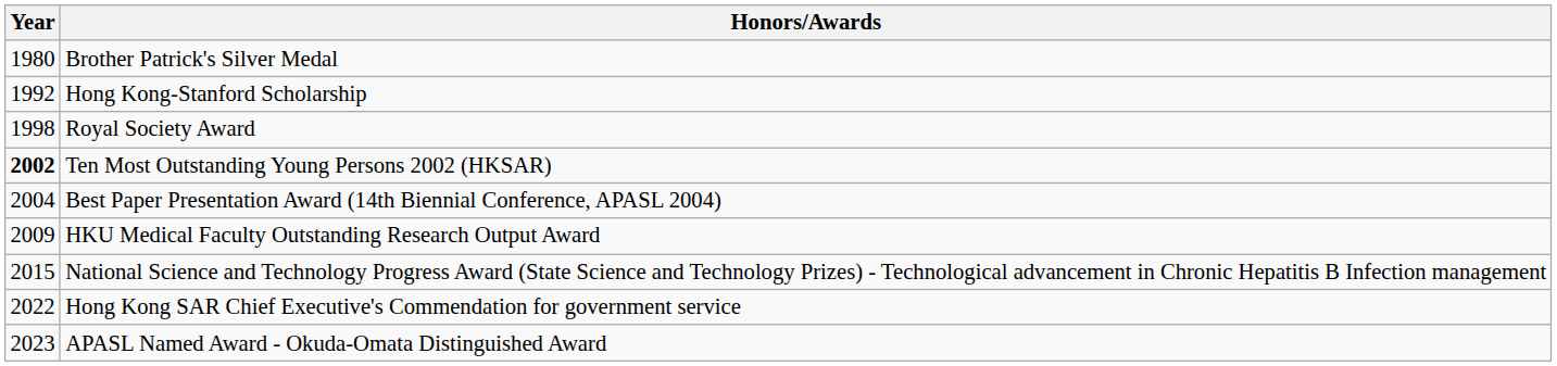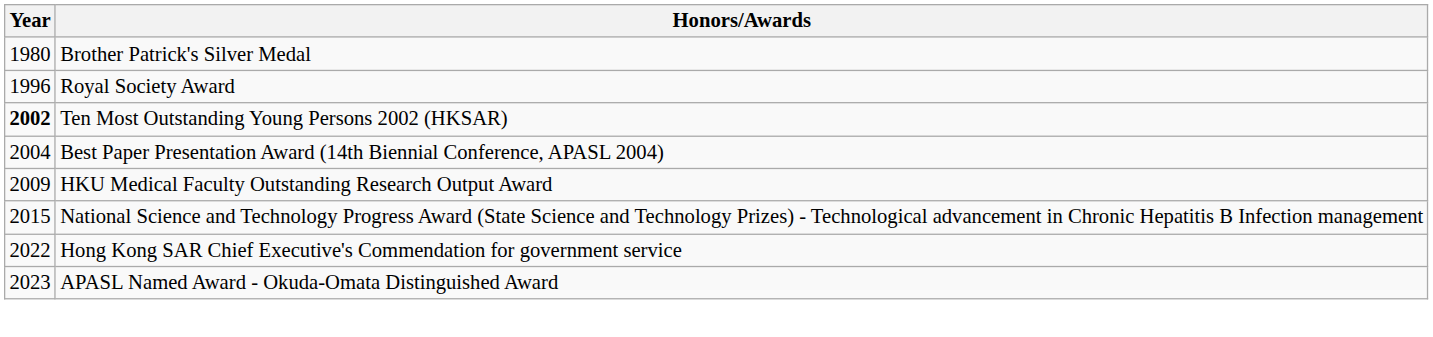 <table class="wikitable">
 <tr>
 <th>Year</th>
 <th>Honors/Awards</th>
 </tr>
 <tr>
 <td>1980</td>
 <td>Brother Patrick's Silver Medal</td>
 </tr>
 <tr>
-<td>1992</td>
-<td>Hong Kong-Stanford Scholarship</td>
-</tr>
-<tr>
-<td>1998</td>
+<td>1996</td>
 <td>Royal Society Award</td>
 </tr>
 <tr>
 <td><strong>2002</strong></td>
 <td>Ten Most Outstanding Young Persons 2002 (HKSAR)</td>
 </tr>
 <tr>
 <td>2004</td>
 <td>Best Paper Presentation Award (14th Biennial Conference, APASL 2004)</td>
 </tr>
 <tr>
 <td>2009</td>
 <td>HKU Medical Faculty Outstanding Research Output Award</td>
 </tr>
 <tr>
 <td>2015</td>
 <td>National Science and Technology Progress Award (State Science and Technology Prizes) - Technological advancement in Chronic Hepatitis B Infection management</td>
 </tr>
 <tr>
 <td>2022</td>
 <td>Hong Kong SAR Chief Executive's Commendation for government service</td>
 </tr>
 <tr>
 <td>2023</td>
 <td>APASL Named Award - Okuda-Omata Distinguished Award</td>
 </tr>
 </table>
